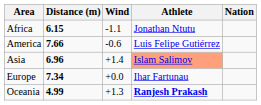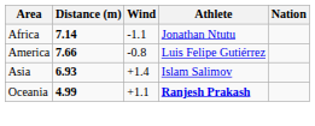 <table class="wikitable">
 <tr>
 <th>Area</th>
 <th>Distance (m)</th>
 <th>Wind</th>
 <th>Athlete</th>
 <th>Nation</th>
 </tr>
 <tr>
 <td>Africa</td>
-<td><strong>6.15</strong></td>
+<td><strong>7.14</strong></td>
 <td>-1.1</td>
 <td><a href='#'>Jonathan Ntutu</a></td>
 <td></td>
 </tr>
 <tr>
 <td>America</td>
 <td><strong>7.66</strong> </td>
-<td>-0.6</td>
+<td>-0.8</td>
 <td><a href='#'>Luis Felipe Gutiérrez</a></td>
 <td></td>
 </tr>
 <tr>
 <td>Asia</td>
-<td><strong>6.96</strong></td>
+<td><strong>6.93</strong></td>
 <td>+1.4</td>
-<td style="background: lightsalmon;"><a href='#'>Islam Salimov</a></td>
-<td></td>
-</tr>
-<tr>
-<td>Europe</td>
-<td><strong>7.34</strong></td>
-<td>+0.0</td>
-<td><a href='#'>Ihar Fartunau</a></td>
+<td><a href='#'>Islam Salimov</a></td>
 <td></td>
 </tr>
 <tr>
 <td>Oceania</td>
 <td><strong>4.99</strong></td>
-<td>+1.3</td>
+<td>+1.1</td>
 <td><strong><a href='#'>Ranjesh Prakash</a></strong></td>
 <td></td>
 </tr>
 </table>
